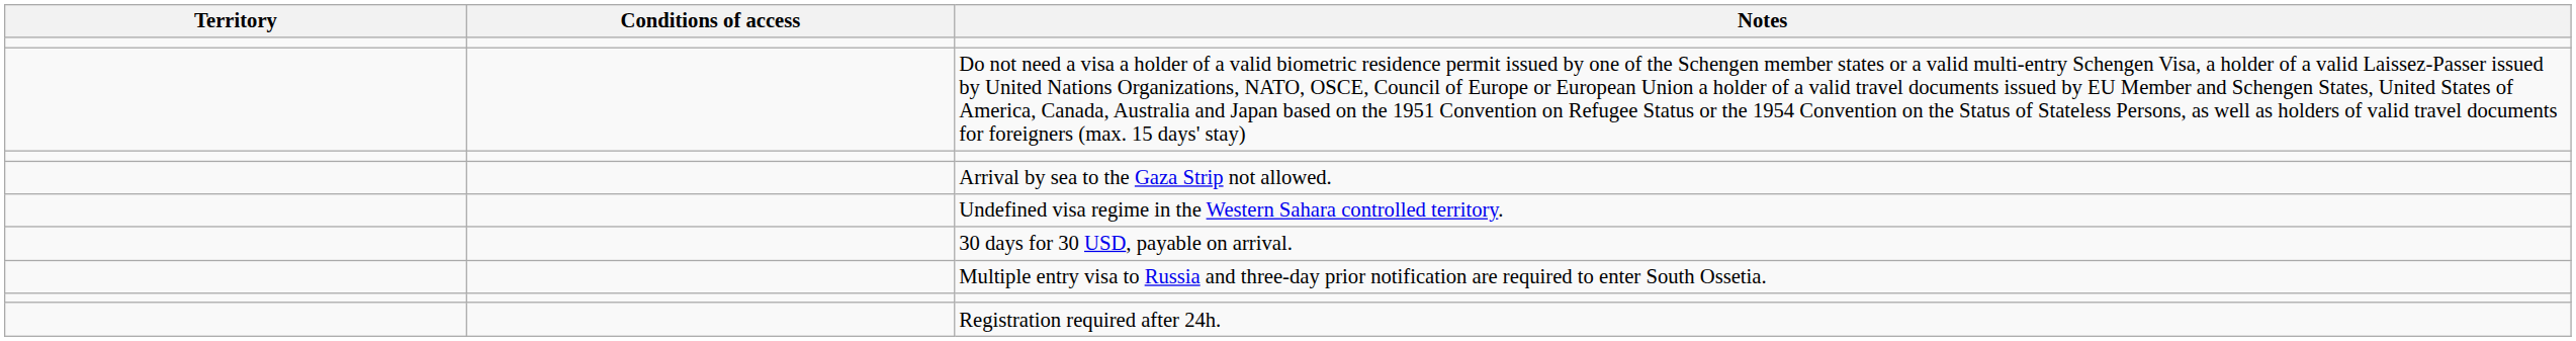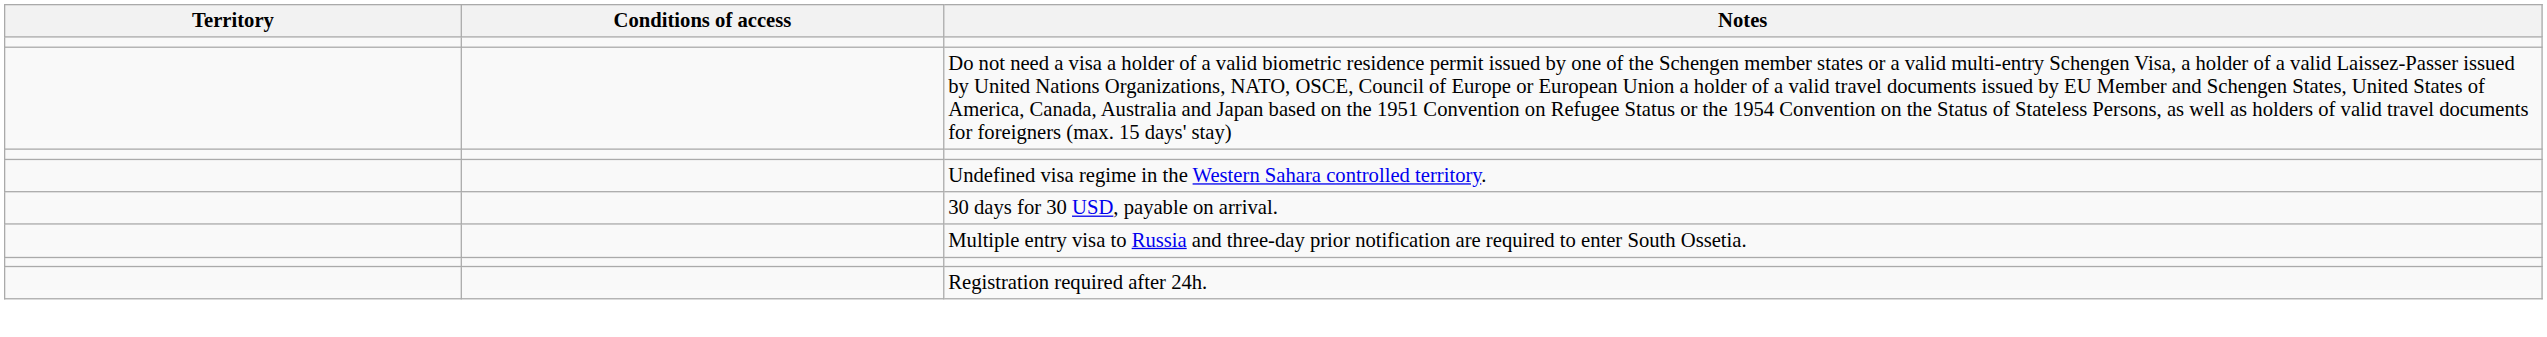 <table class="wikitable" style="text-align: left; table-layout: fixed;">
 <tr>
 <th style="width:18%;">Territory</th>
 <th style="width:19%;">Conditions of access</th>
 <th>Notes</th>
 </tr>
 <tr>
 <td></td>
 <td></td>
 <td></td>
 </tr>
 <tr>
 <td></td>
 <td></td>
 <td>Do not need a visa a holder of a valid biometric residence permit issued by one of the Schengen member states or a valid multi-entry Schengen Visa, a holder of a valid Laissez-Passer issued by United Nations Organizations, NATO, OSCE, Council of Europe or European Union a holder of a valid travel documents issued by EU Member and Schengen States, United States of America, Canada, Australia and Japan based on the 1951 Convention on Refugee Status or the 1954 Convention on the Status of Stateless Persons, as well as holders of valid travel documents for foreigners (max. 15 days' stay)</td>
 </tr>
 <tr>
 <td></td>
 <td></td>
 <td></td>
-</tr>
-<tr>
-<td></td>
-<td></td>
-<td>Arrival by sea to the <a href='#'>Gaza Strip</a> not allowed.</td>
 </tr>
 <tr>
 <td></td>
 <td></td>
 <td>Undefined visa regime in the <a href='#'>Western Sahara controlled territory</a>.</td>
 </tr>
 <tr>
 <td></td>
 <td></td>
 <td>30 days for 30 <a href='#'>USD</a>, payable on arrival.</td>
 </tr>
 <tr>
 <td></td>
 <td></td>
 <td>Multiple entry visa to <a href='#'>Russia</a> and three-day prior notification are required to enter South Ossetia.</td>
 </tr>
 <tr>
 <td></td>
 <td></td>
 <td></td>
 </tr>
 <tr>
 <td></td>
 <td></td>
 <td>Registration required after 24h.</td>
 </tr>
 </table>
